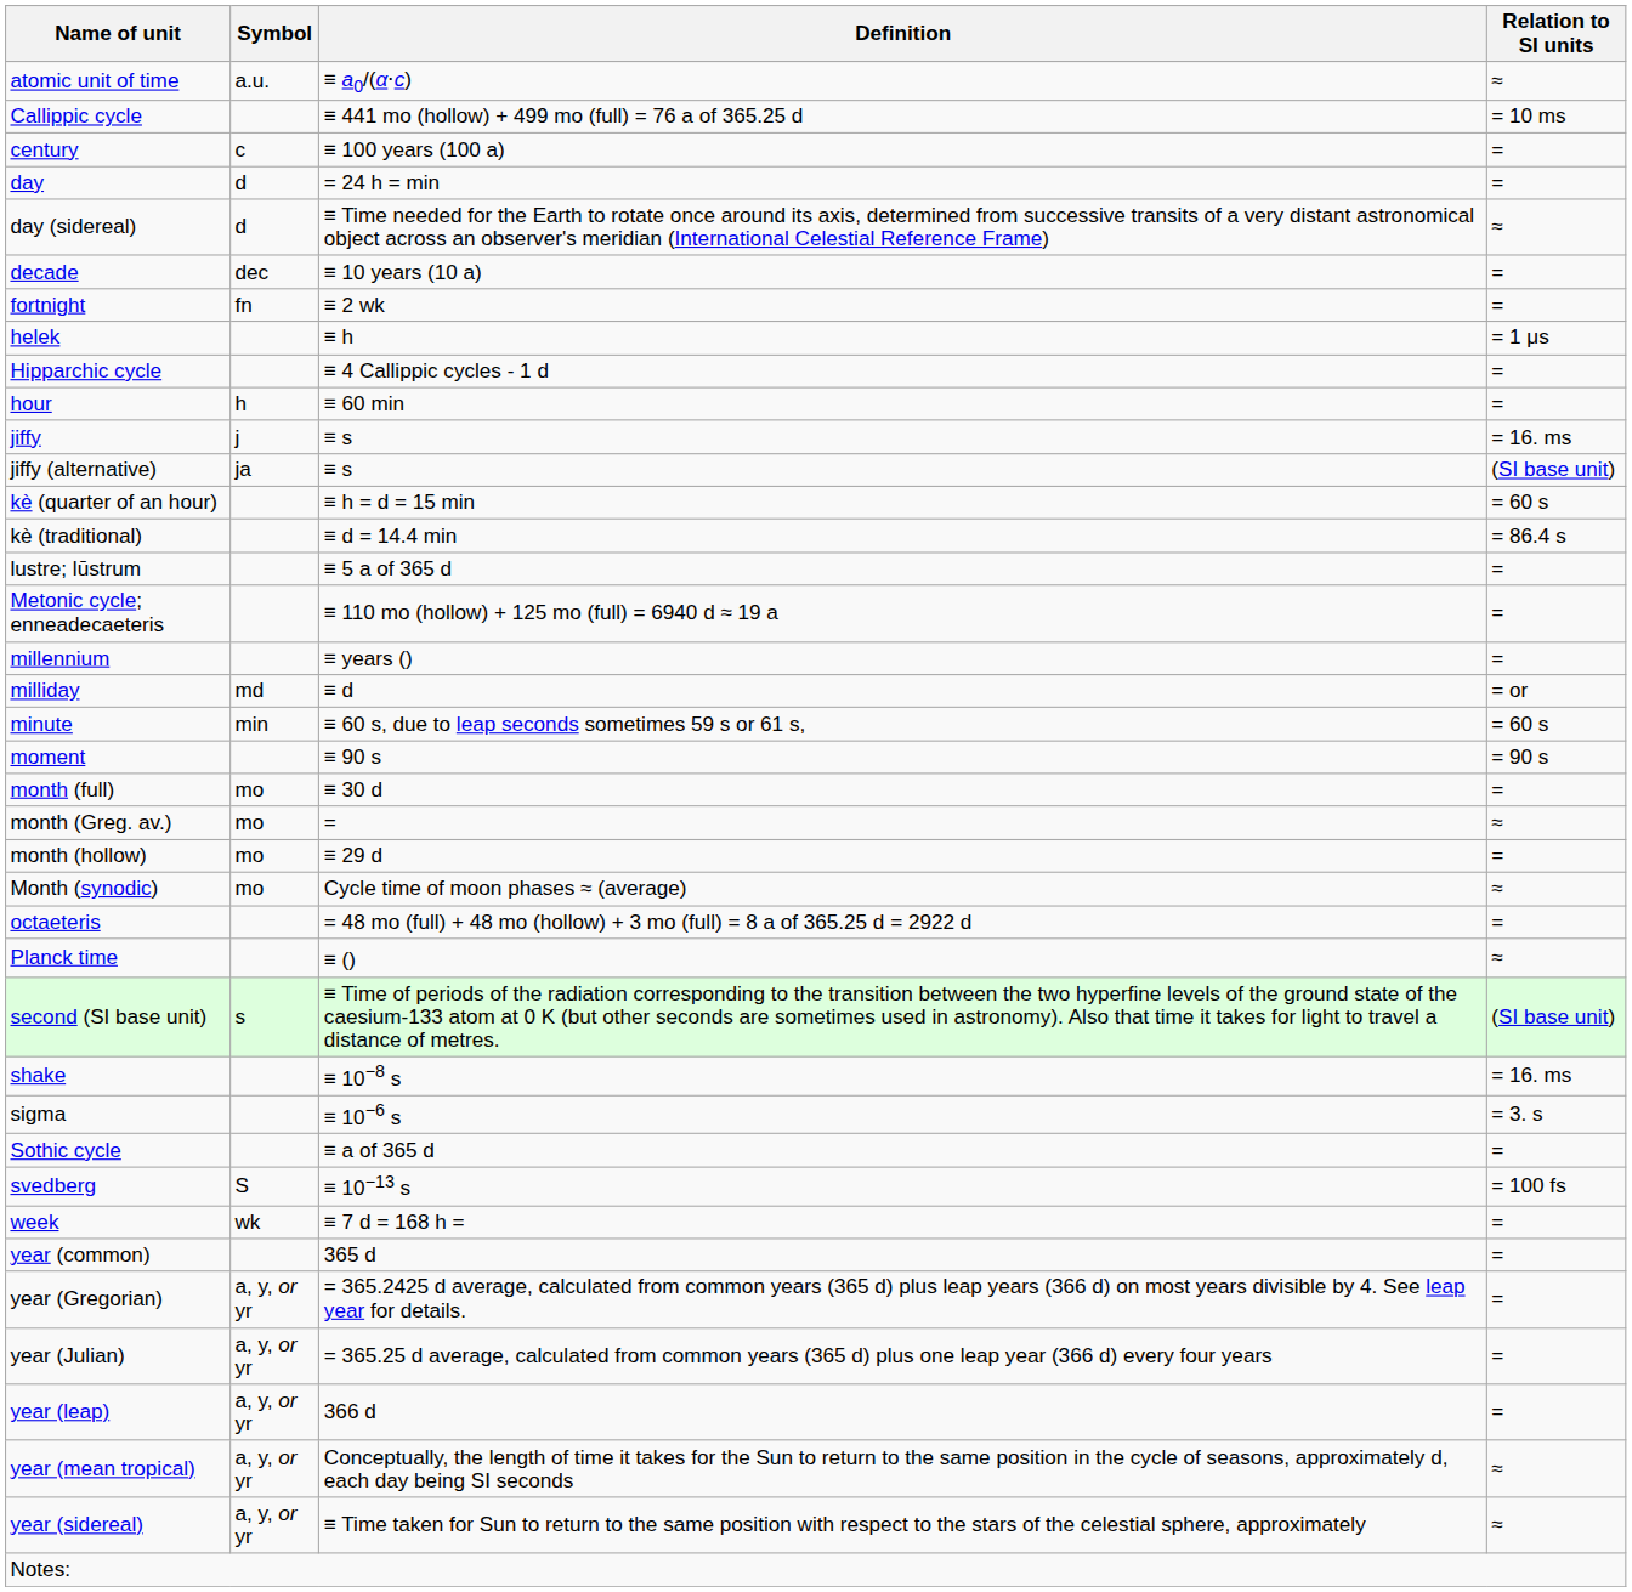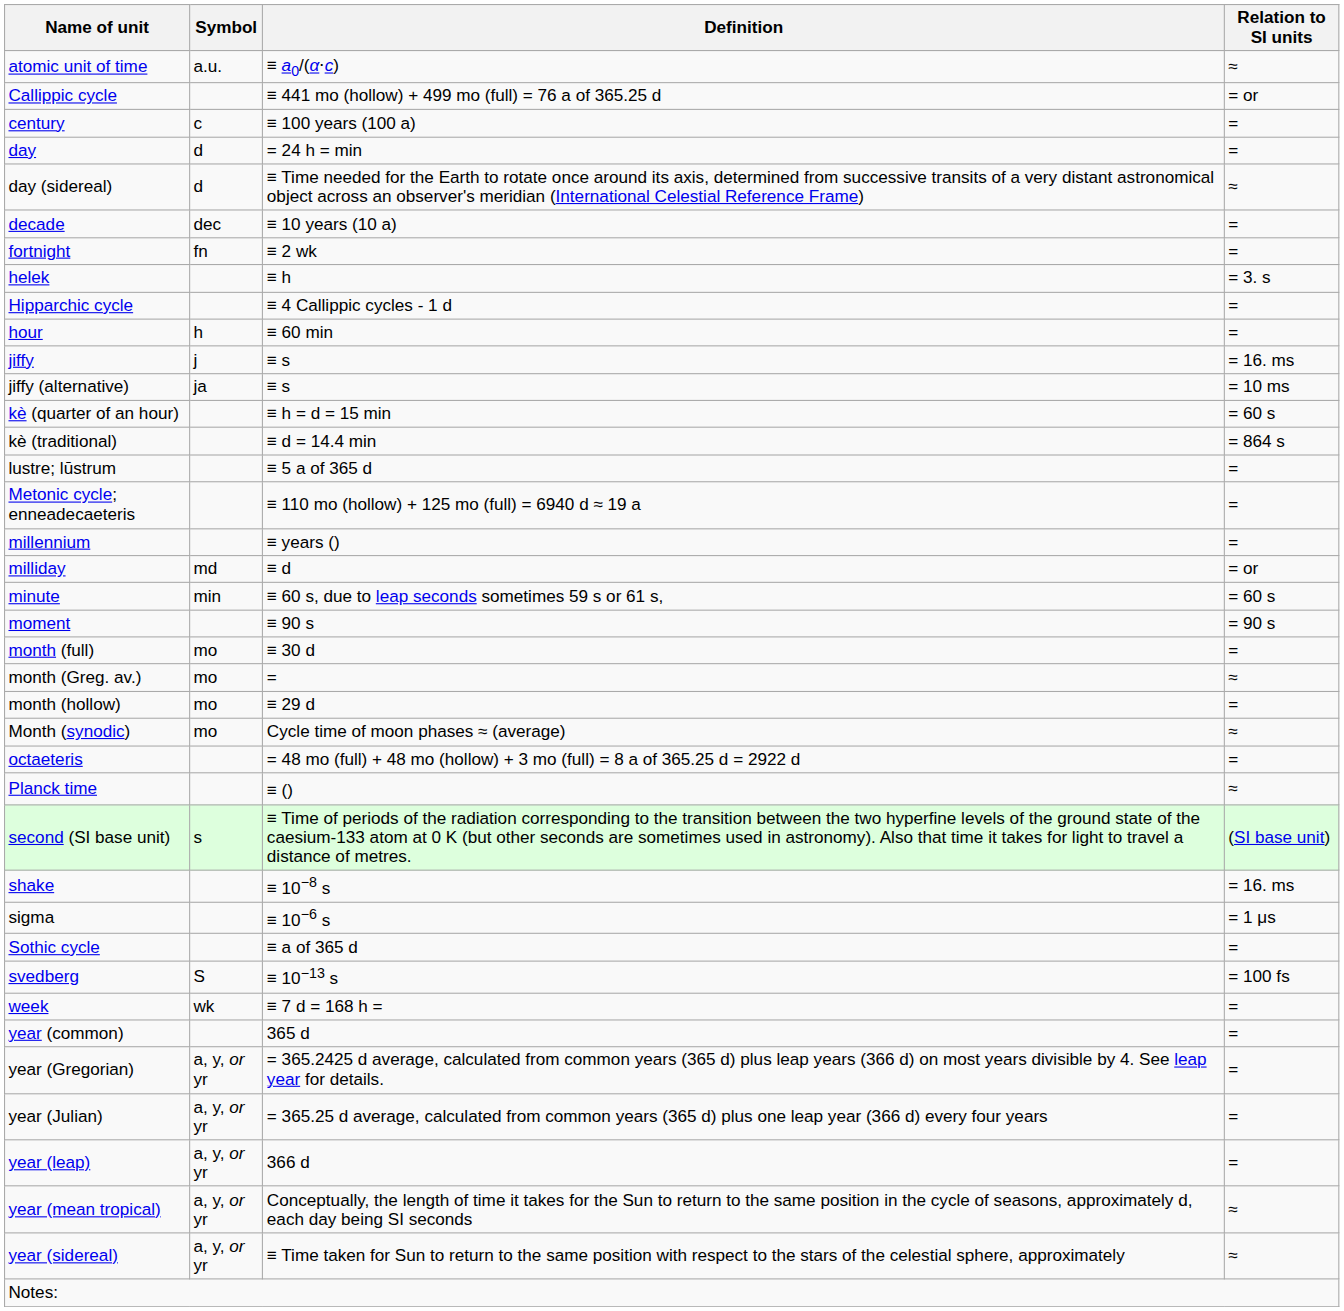 <table class="wikitable">
 <tr>
 <th>Name of unit</th>
 <th>Symbol</th>
 <th>Definition</th>
 <th>Relation to SI units</th>
 </tr>
 <tr>
 <td><a href='#'>atomic unit of time</a></td>
 <td>a.u.</td>
 <td>≡ <a href='#'><em>a</em><sub>0</sub></a>/(<a href='#'><em>α</em></a>⋅<a href='#'><em>c</em></a>)</td>
 <td>≈ </td>
 </tr>
 <tr>
 <td><a href='#'>Callippic cycle</a></td>
 <td></td>
 <td>≡ 441 mo (hollow) + 499 mo (full) = 76 a of 365.25 d</td>
-<td>= 10 ms</td>
+<td>=  or </td>
 </tr>
 <tr>
 <td><a href='#'>century</a></td>
 <td>c</td>
 <td>≡ 100 years (100 a)</td>
 <td>= </td>
 </tr>
 <tr>
 <td><a href='#'>day</a></td>
 <td>d</td>
 <td>= 24 h =  min</td>
 <td>= </td>
 </tr>
 <tr>
 <td>day (sidereal)</td>
 <td>d</td>
 <td>≡ Time needed for the Earth to rotate once around its axis, determined from successive transits of a very distant astronomical object across an observer's meridian (<a href='#'>International Celestial Reference Frame</a>)</td>
 <td>≈ </td>
 </tr>
 <tr>
 <td><a href='#'>decade</a></td>
 <td>dec</td>
 <td>≡ 10 years (10 a)</td>
 <td>= </td>
 </tr>
 <tr>
 <td><a href='#'>fortnight</a></td>
 <td>fn</td>
 <td>≡ 2 wk</td>
 <td>= </td>
 </tr>
 <tr>
 <td><a href='#'>helek</a></td>
 <td></td>
 <td>≡  h</td>
-<td>= 1 μs</td>
+<td>= 3. s</td>
 </tr>
 <tr>
 <td><a href='#'>Hipparchic cycle</a></td>
 <td></td>
 <td>≡ 4 Callippic cycles - 1 d</td>
 <td>= </td>
 </tr>
 <tr>
 <td><a href='#'>hour</a></td>
 <td>h</td>
 <td>≡ 60 min</td>
 <td>= </td>
 </tr>
 <tr>
 <td><a href='#'>jiffy</a></td>
 <td>j</td>
 <td>≡  s</td>
 <td>= 16. ms</td>
 </tr>
 <tr>
 <td>jiffy (alternative)</td>
 <td>ja</td>
 <td>≡  s</td>
-<td>(<a href='#'>SI base unit</a>)</td>
+<td>= 10 ms</td>
 </tr>
 <tr>
 <td><a href='#'>kè</a> (quarter of an hour)</td>
 <td></td>
 <td>≡  h =  d = 15 min</td>
 <td>= 60 s</td>
 </tr>
 <tr>
 <td>kè (traditional)</td>
 <td></td>
 <td>≡  d = 14.4 min</td>
-<td>= 86.4 s</td>
+<td>= 864 s</td>
 </tr>
 <tr>
 <td>lustre; lūstrum</td>
 <td></td>
 <td>≡ 5 a of 365 d</td>
 <td>= </td>
 </tr>
 <tr>
 <td><a href='#'>Metonic cycle</a>; enneadecaeteris</td>
 <td></td>
 <td>≡ 110 mo (hollow) + 125 mo (full) = 6940 d ≈ 19 a</td>
 <td>= </td>
 </tr>
 <tr>
 <td><a href='#'>millennium</a></td>
 <td></td>
 <td>≡  years ()</td>
 <td>= </td>
 </tr>
 <tr>
 <td><a href='#'>milliday</a></td>
 <td>md</td>
 <td>≡  d</td>
 <td>=  or </td>
 </tr>
 <tr>
 <td><a href='#'>minute</a></td>
 <td>min</td>
 <td>≡ 60 s, due to <a href='#'>leap seconds</a> sometimes 59 s or 61 s,</td>
 <td>= 60 s</td>
 </tr>
 <tr>
 <td><a href='#'>moment</a></td>
 <td></td>
 <td>≡ 90 s</td>
 <td>= 90 s</td>
 </tr>
 <tr>
 <td><a href='#'>month</a> (full)</td>
 <td>mo</td>
 <td>≡ 30 d</td>
 <td>= </td>
 </tr>
 <tr>
 <td>month (Greg. av.)</td>
 <td>mo</td>
 <td>= </td>
 <td>≈ </td>
 </tr>
 <tr>
 <td>month (hollow)</td>
 <td>mo</td>
 <td>≡ 29 d</td>
 <td>= </td>
 </tr>
 <tr>
 <td>Month (<a href='#'>synodic</a>)</td>
 <td>mo</td>
 <td>Cycle time of moon phases ≈  (average)</td>
 <td>≈ </td>
 </tr>
 <tr>
 <td><a href='#'>octaeteris</a></td>
 <td></td>
 <td>= 48 mo (full) + 48 mo (hollow) + 3 mo (full) = 8 a of 365.25 d = 2922 d</td>
 <td>= </td>
 </tr>
 <tr>
 <td><a href='#'>Planck time</a></td>
 <td></td>
 <td>≡ ()<sup></sup></td>
 <td>≈ </td>
 </tr>
 <tr style="background:#dfd;">
 <td><a href='#'>second</a> (SI base unit)</td>
 <td>s</td>
 <td>≡ Time of  periods of the radiation corresponding to the transition between the two hyperfine levels of the ground state of the caesium-133 atom at 0 K (but other seconds are sometimes used in astronomy). Also that time it takes for light to travel a distance of  metres.</td>
 <td>(<a href='#'>SI base unit</a>)</td>
 </tr>
 <tr>
 <td><a href='#'>shake</a></td>
 <td></td>
 <td>≡ 10<sup>−8</sup> s</td>
 <td>= 16. ms</td>
 </tr>
 <tr>
 <td>sigma</td>
 <td></td>
 <td>≡ 10<sup>−6</sup> s</td>
-<td>= 3. s</td>
+<td>= 1 μs</td>
 </tr>
 <tr>
 <td><a href='#'>Sothic cycle</a></td>
 <td></td>
 <td>≡  a of 365 d</td>
 <td>= </td>
 </tr>
 <tr>
 <td><a href='#'>svedberg</a></td>
 <td>S</td>
 <td>≡ 10<sup>−13</sup> s</td>
 <td>= 100 fs</td>
 </tr>
 <tr>
 <td><a href='#'>week</a></td>
 <td>wk</td>
 <td>≡ 7 d = 168 h = </td>
 <td>= </td>
 </tr>
 <tr>
 <td><a href='#'>year</a> (common)</td>
 <td></td>
 <td>365 d</td>
 <td>= </td>
 </tr>
 <tr>
 <td>year (Gregorian)</td>
 <td>a, y, <em>or</em> yr</td>
 <td>= 365.2425 d average, calculated from common years (365 d) plus leap years (366 d) on most years divisible by 4. See <a href='#'>leap year</a> for details.</td>
 <td>= </td>
 </tr>
 <tr>
 <td>year (Julian)</td>
 <td>a, y, <em>or</em> yr</td>
 <td>= 365.25 d average, calculated from common years (365 d) plus one leap year (366 d) every four years</td>
 <td>= </td>
 </tr>
 <tr>
 <td><a href='#'>year (leap)</a></td>
 <td>a, y, <em>or</em> yr</td>
 <td>366 d</td>
 <td>= </td>
 </tr>
 <tr>
 <td><a href='#'>year (mean tropical)</a></td>
 <td>a, y, <em>or</em> yr</td>
 <td>Conceptually, the length of time it takes for the Sun to return to the same position in the cycle of seasons,  approximately  d, each day being  SI seconds</td>
 <td>≈ </td>
 </tr>
 <tr>
 <td><a href='#'>year (sidereal)</a></td>
 <td>a, y, <em>or</em> yr</td>
 <td>≡ Time taken for Sun to return to the same position with respect to the stars of the celestial sphere, approximately </td>
 <td>≈ </td>
 </tr>
 <tr>
 <td COLSPAN="4">Notes: </td>
 </tr>
 </table>
